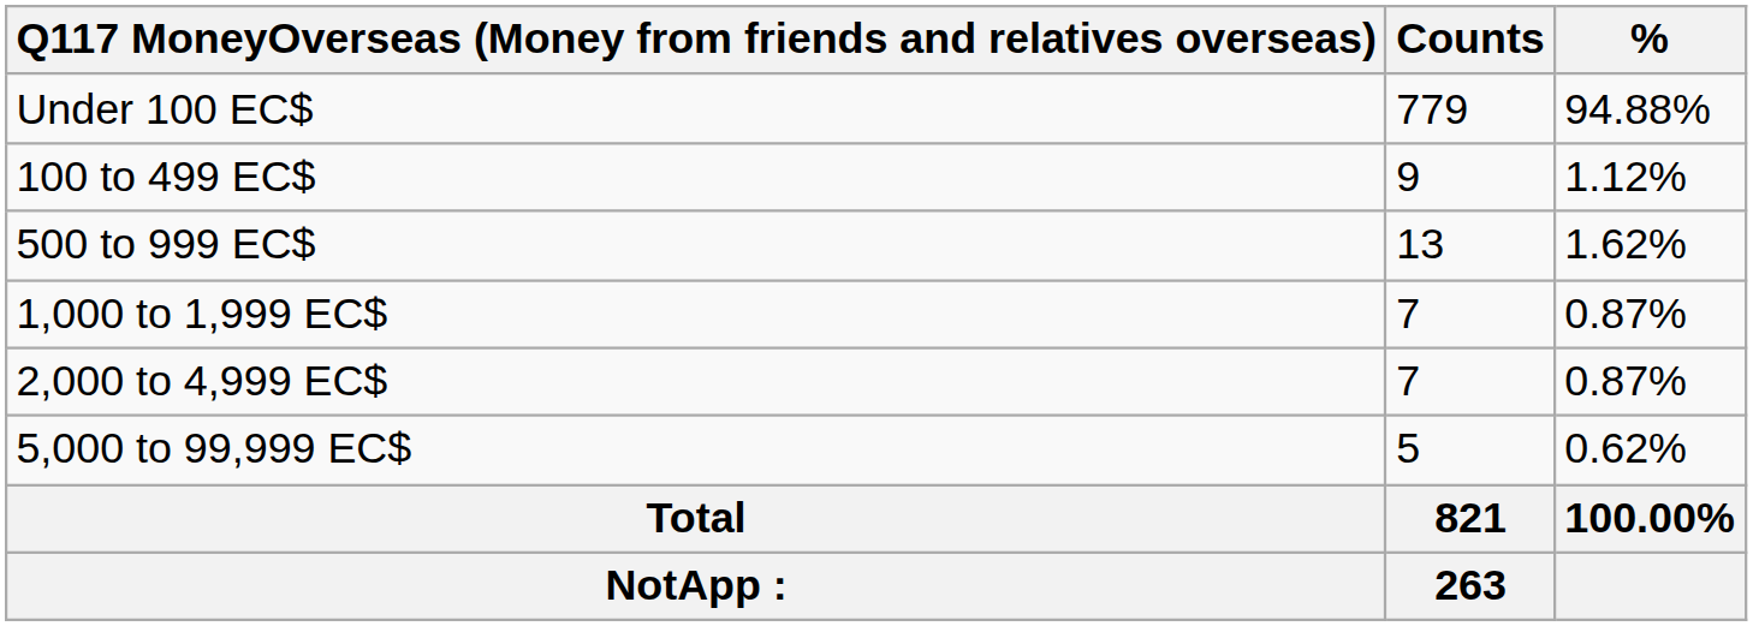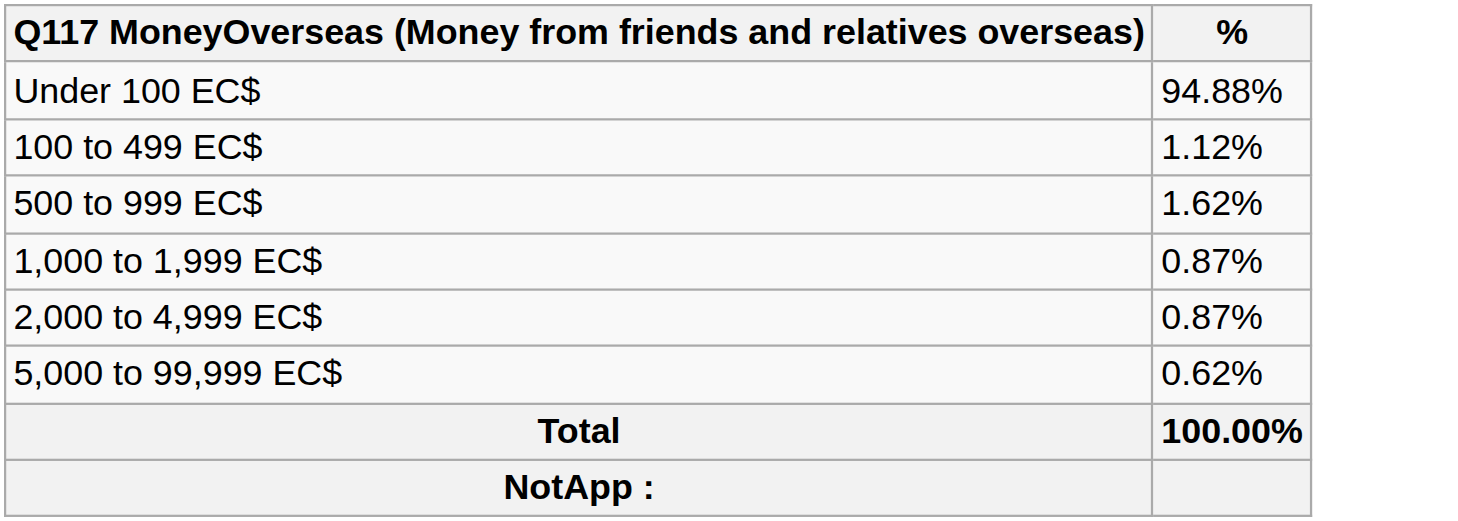 <table class="wikitable sortable">
 <tr>
 <th>Q117 MoneyOverseas (Money from friends and relatives overseas)</th>
-<th>Counts</th>
 <th>%</th>
 </tr>
 <tr>
 <td>Under 100 EC$</td>
-<td>779</td>
 <td>94.88%</td>
 </tr>
 <tr>
 <td>100 to 499 EC$</td>
-<td>9</td>
 <td>1.12%</td>
 </tr>
 <tr>
 <td>500 to 999 EC$</td>
-<td>13</td>
 <td>1.62%</td>
 </tr>
 <tr>
 <td>1,000 to 1,999 EC$</td>
-<td>7</td>
 <td>0.87%</td>
 </tr>
 <tr>
 <td>2,000 to 4,999 EC$</td>
-<td>7</td>
 <td>0.87%</td>
 </tr>
 <tr>
 <td>5,000 to 99,999 EC$</td>
-<td>5</td>
 <td>0.62%</td>
 </tr>
 <tr>
 <th>Total</th>
-<th>821</th>
 <th>100.00%</th>
 </tr>
 <tr>
 <th>NotApp :</th>
-<th>263</th>
 <th></th>
 </tr>
 </table>
